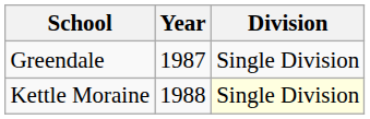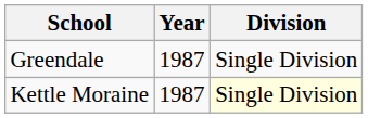 <table class="wikitable">
 <tr>
 <th>School</th>
 <th>Year</th>
 <th>Division</th>
 </tr>
 <tr>
 <td>Greendale</td>
 <td>1987</td>
 <td>Single Division</td>
 </tr>
 <tr>
 <td>Kettle Moraine</td>
-<td>1988</td>
+<td>1987</td>
 <td style="background: lightyellow;">Single Division</td>
 </tr>
 </table>
